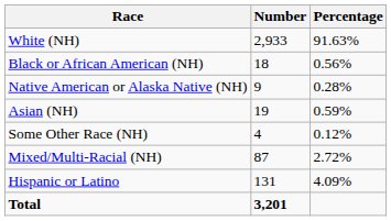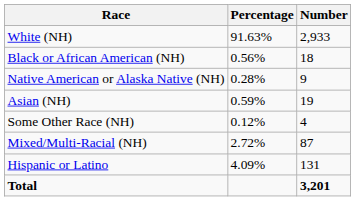 <table class="wikitable">
 <tr>
 <th>Race</th>
+<th>Percentage</th>
 <th>Number</th>
-<th>Percentage</th>
 </tr>
 <tr>
 <td><a href='#'>White</a> (NH)</td>
+<td>91.63%</td>
 <td>2,933</td>
-<td>91.63%</td>
 </tr>
 <tr>
 <td><a href='#'>Black or African American</a> (NH)</td>
+<td>0.56%</td>
 <td>18</td>
-<td>0.56%</td>
 </tr>
 <tr>
 <td><a href='#'>Native American</a> or <a href='#'>Alaska Native</a> (NH)</td>
+<td>0.28%</td>
 <td>9</td>
-<td>0.28%</td>
 </tr>
 <tr>
 <td><a href='#'>Asian</a> (NH)</td>
+<td>0.59%</td>
 <td>19</td>
-<td>0.59%</td>
 </tr>
 <tr>
 <td>Some Other Race (NH)</td>
+<td>0.12%</td>
 <td>4</td>
-<td>0.12%</td>
 </tr>
 <tr>
 <td><a href='#'>Mixed/Multi-Racial</a> (NH)</td>
+<td>2.72%</td>
 <td>87</td>
-<td>2.72%</td>
 </tr>
 <tr>
 <td><a href='#'>Hispanic or Latino</a></td>
+<td>4.09%</td>
 <td>131</td>
-<td>4.09%</td>
 </tr>
 <tr>
 <td><strong>Total</strong></td>
+<td></td>
 <td><strong>3,201</strong></td>
-<td></td>
 </tr>
 </table>
